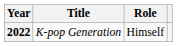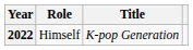 <table class="wikitable plainrowheaders">
 <tr>
 <th scope="col">Year</th>
+<th scope="col">Role</th>
 <th scope="col">Title</th>
-<th scope="col">Role</th>
 <th scope="col"></th>
 </tr>
 <tr>
 <th scope="row">2022</th>
+<td>Himself</td>
 <td><em>K-pop Generation</em></td>
-<td>Himself</td>
 <td style="text-align:center"></td>
 </tr>
 </table>
